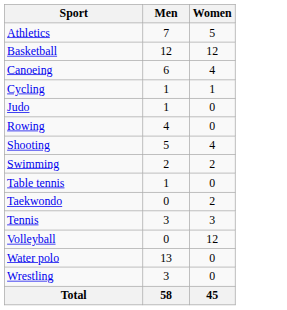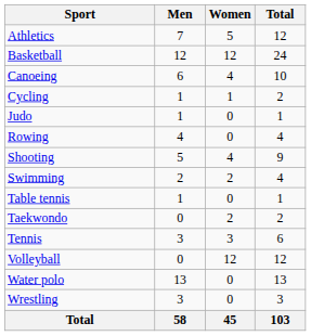 <table class="wikitable sortable" style="text-align:center;">
 <tr>
 <th width=180>Sport</th>
 <th width=55>Men</th>
 <th width=55>Women</th>
+<th width=55>Total</th>
 </tr>
 <tr>
 <td align=left><a href='#'>Athletics</a></td>
 <td>7</td>
 <td>5</td>
+<td>12</td>
 </tr>
 <tr>
 <td align=left><a href='#'>Basketball</a></td>
 <td>12</td>
 <td>12</td>
+<td>24</td>
 </tr>
 <tr>
 <td align=left><a href='#'>Canoeing</a></td>
 <td>6</td>
 <td>4</td>
+<td>10</td>
 </tr>
 <tr>
 <td align=left><a href='#'>Cycling</a></td>
 <td>1</td>
 <td>1</td>
+<td>2</td>
 </tr>
 <tr>
 <td align=left><a href='#'>Judo</a></td>
 <td>1</td>
 <td>0</td>
+<td>1</td>
 </tr>
 <tr>
 <td align=left><a href='#'>Rowing</a></td>
 <td>4</td>
 <td>0</td>
+<td>4</td>
 </tr>
 <tr>
 <td align=left><a href='#'>Shooting</a></td>
 <td>5</td>
 <td>4</td>
+<td>9</td>
 </tr>
 <tr>
 <td align=left><a href='#'>Swimming</a></td>
 <td>2</td>
 <td>2</td>
+<td>4</td>
 </tr>
 <tr>
 <td align=left><a href='#'>Table tennis</a></td>
 <td>1</td>
 <td>0</td>
+<td>1</td>
 </tr>
 <tr>
 <td align=left><a href='#'>Taekwondo</a></td>
 <td>0</td>
+<td>2</td>
 <td>2</td>
 </tr>
 <tr>
 <td align=left><a href='#'>Tennis</a></td>
 <td>3</td>
 <td>3</td>
+<td>6</td>
 </tr>
 <tr>
 <td align=left><a href='#'>Volleyball</a></td>
 <td>0</td>
+<td>12</td>
 <td>12</td>
 </tr>
 <tr>
 <td align=left><a href='#'>Water polo</a></td>
 <td>13</td>
 <td>0</td>
+<td>13</td>
 </tr>
 <tr>
 <td align=left><a href='#'>Wrestling</a></td>
 <td>3</td>
 <td>0</td>
+<td>3</td>
 </tr>
 <tr class="sortbottom">
 <th>Total</th>
 <th>58</th>
 <th>45</th>
+<th>103</th>
 </tr>
 </table>
